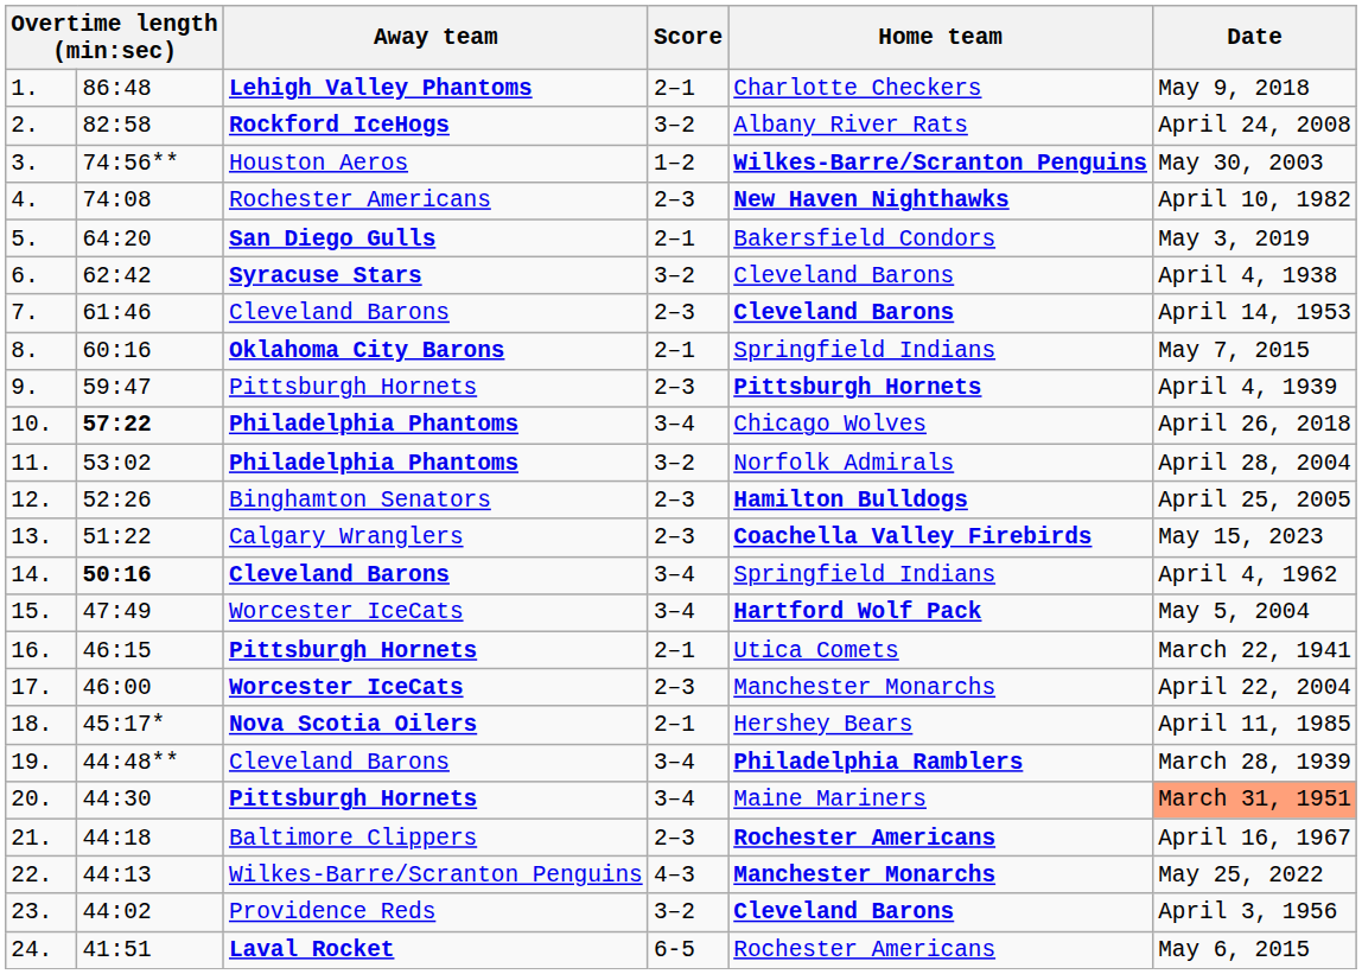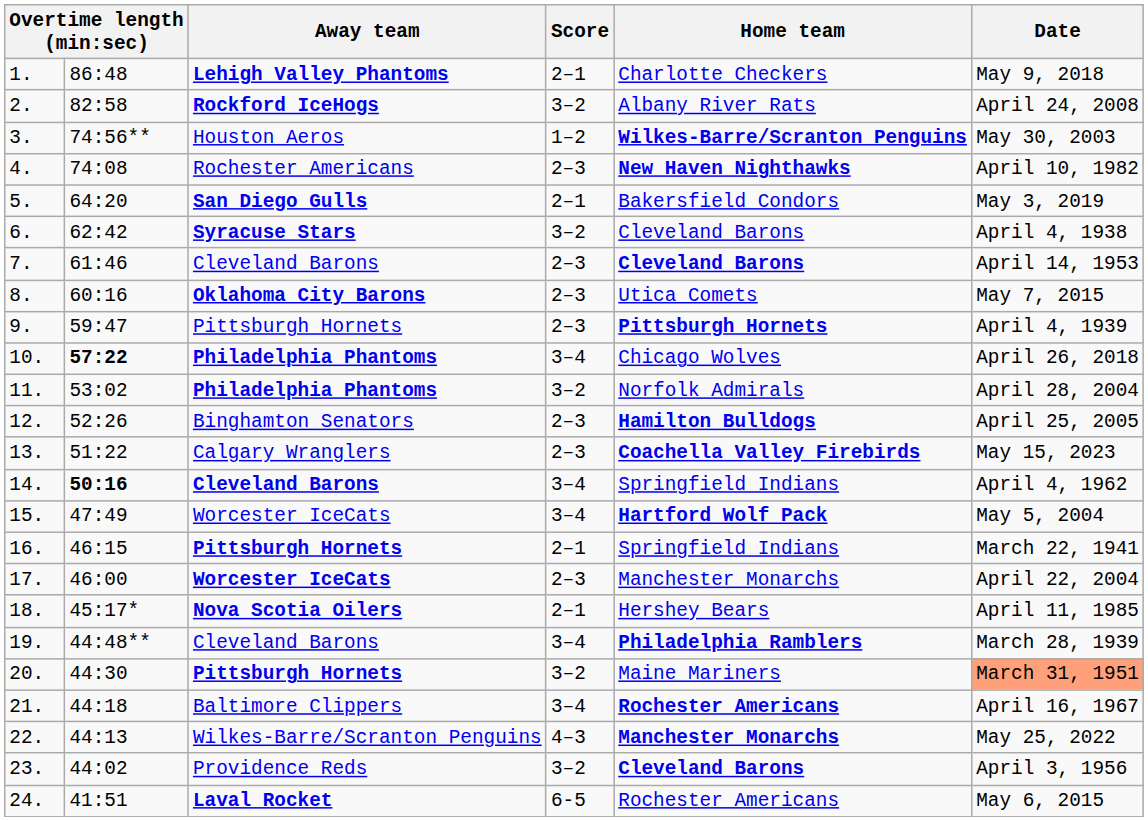 <table class="wikitable">
 <tr>
 <th colspan="2">Overtime length<br>(min:sec)</th>
 <th>Away team</th>
 <th>Score</th>
 <th>Home team</th>
 <th>Date</th>
 </tr>
 <tr>
 <td>1.</td>
 <td>86:48</td>
 <td><strong><a href='#'>Lehigh Valley Phantoms</a></strong></td>
 <td>2–1</td>
 <td><a href='#'>Charlotte Checkers</a></td>
 <td>May 9, 2018</td>
 </tr>
 <tr>
 <td>2.</td>
 <td>82:58</td>
 <td><strong><a href='#'>Rockford IceHogs</a></strong></td>
 <td>3–2</td>
 <td><a href='#'>Albany River Rats</a></td>
 <td>April 24, 2008</td>
 </tr>
 <tr>
 <td>3.</td>
 <td>74:56**</td>
 <td><a href='#'>Houston Aeros</a></td>
 <td>1–2</td>
 <td><strong><a href='#'>Wilkes-Barre/Scranton Penguins</a></strong></td>
 <td>May 30, 2003</td>
 </tr>
 <tr>
 <td>4.</td>
 <td>74:08</td>
 <td><a href='#'>Rochester Americans</a></td>
 <td>2–3</td>
 <td><strong><a href='#'>New Haven Nighthawks</a></strong></td>
 <td>April 10, 1982</td>
 </tr>
 <tr>
 <td>5.</td>
 <td>64:20</td>
 <td><strong><a href='#'>San Diego Gulls</a></strong></td>
 <td>2–1</td>
 <td><a href='#'>Bakersfield Condors</a></td>
 <td>May 3, 2019</td>
 </tr>
 <tr>
 <td>6.</td>
 <td>62:42</td>
 <td><strong><a href='#'>Syracuse Stars</a></strong></td>
 <td>3–2</td>
 <td><a href='#'>Cleveland Barons</a></td>
 <td>April 4, 1938</td>
 </tr>
 <tr>
 <td>7.</td>
 <td>61:46</td>
 <td><a href='#'>Cleveland Barons</a></td>
 <td>2–3</td>
 <td><strong><a href='#'>Cleveland Barons</a></strong></td>
 <td>April 14, 1953</td>
 </tr>
 <tr>
 <td>8.</td>
 <td>60:16</td>
 <td><strong><a href='#'>Oklahoma City Barons</a></strong></td>
-<td>2–1</td>
-<td><a href='#'>Springfield Indians</a></td>
+<td>2–3</td>
+<td><a href='#'>Utica Comets</a></td>
 <td>May 7, 2015</td>
 </tr>
 <tr>
 <td>9.</td>
 <td>59:47</td>
 <td><a href='#'>Pittsburgh Hornets</a></td>
 <td>2–3</td>
 <td><strong><a href='#'>Pittsburgh Hornets</a></strong></td>
 <td>April 4, 1939</td>
 </tr>
 <tr>
 <td>10.</td>
 <td><strong>57:22</strong></td>
 <td><strong><a href='#'>Philadelphia Phantoms</a></strong></td>
 <td>3–4</td>
 <td><a href='#'>Chicago Wolves</a></td>
 <td>April 26, 2018</td>
 </tr>
 <tr>
 <td>11.</td>
 <td>53:02</td>
 <td><strong><a href='#'>Philadelphia Phantoms</a></strong></td>
 <td>3–2</td>
 <td><a href='#'>Norfolk Admirals</a></td>
 <td>April 28, 2004</td>
 </tr>
 <tr>
 <td>12.</td>
 <td>52:26</td>
 <td><a href='#'>Binghamton Senators</a></td>
 <td>2–3</td>
 <td><strong><a href='#'>Hamilton Bulldogs</a></strong></td>
 <td>April 25, 2005</td>
 </tr>
 <tr>
 <td>13.</td>
 <td>51:22</td>
 <td><a href='#'>Calgary Wranglers</a></td>
 <td>2–3</td>
 <td><strong><a href='#'>Coachella Valley Firebirds</a></strong></td>
 <td>May 15, 2023</td>
 </tr>
 <tr>
 <td>14.</td>
 <td><strong>50:16</strong></td>
 <td><strong><a href='#'>Cleveland Barons</a></strong></td>
 <td>3–4</td>
 <td><a href='#'>Springfield Indians</a></td>
 <td>April 4, 1962</td>
 </tr>
 <tr>
 <td>15.</td>
 <td>47:49</td>
 <td><a href='#'>Worcester IceCats</a></td>
 <td>3–4</td>
 <td><strong><a href='#'>Hartford Wolf Pack</a></strong></td>
 <td>May 5, 2004</td>
 </tr>
 <tr>
 <td>16.</td>
 <td>46:15</td>
 <td><strong><a href='#'>Pittsburgh Hornets</a></strong></td>
 <td>2–1</td>
-<td><a href='#'>Utica Comets</a></td>
+<td><a href='#'>Springfield Indians</a></td>
 <td>March 22, 1941</td>
 </tr>
 <tr>
 <td>17.</td>
 <td>46:00</td>
 <td><strong><a href='#'>Worcester IceCats</a></strong></td>
 <td>2–3</td>
 <td><a href='#'>Manchester Monarchs</a></td>
 <td>April 22, 2004</td>
 </tr>
 <tr>
 <td>18.</td>
 <td>45:17*</td>
 <td><strong><a href='#'>Nova Scotia Oilers</a></strong></td>
 <td>2–1</td>
 <td><a href='#'>Hershey Bears</a></td>
 <td>April 11, 1985</td>
 </tr>
 <tr>
 <td>19.</td>
 <td>44:48**</td>
 <td><a href='#'>Cleveland Barons</a></td>
 <td>3–4</td>
 <td><strong><a href='#'>Philadelphia Ramblers</a></strong></td>
 <td>March 28, 1939</td>
 </tr>
 <tr>
 <td>20.</td>
 <td>44:30</td>
 <td><strong><a href='#'>Pittsburgh Hornets</a></strong></td>
-<td>3–4</td>
+<td>3–2</td>
 <td><a href='#'>Maine Mariners</a></td>
 <td style="background: lightsalmon;">March 31, 1951</td>
 </tr>
 <tr>
 <td>21.</td>
 <td>44:18</td>
 <td><a href='#'>Baltimore Clippers</a></td>
-<td>2–3</td>
+<td>3–4</td>
 <td><strong><a href='#'>Rochester Americans</a></strong></td>
 <td>April 16, 1967</td>
 </tr>
 <tr>
 <td>22.</td>
 <td>44:13</td>
 <td><a href='#'>Wilkes-Barre/Scranton Penguins</a></td>
 <td>4–3</td>
 <td><strong><a href='#'>Manchester Monarchs</a></strong></td>
 <td>May 25, 2022</td>
 </tr>
 <tr>
 <td>23.</td>
 <td>44:02</td>
 <td><a href='#'>Providence Reds</a></td>
 <td>3–2</td>
 <td><strong><a href='#'>Cleveland Barons</a></strong></td>
 <td>April 3, 1956</td>
 </tr>
 <tr>
 <td>24.</td>
 <td>41:51</td>
 <td><strong><a href='#'>Laval Rocket</a></strong></td>
 <td>6-5</td>
 <td><a href='#'>Rochester Americans</a></td>
 <td>May 6, 2015</td>
 </tr>
 </table>
